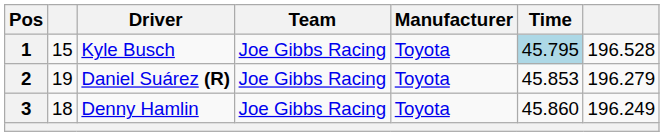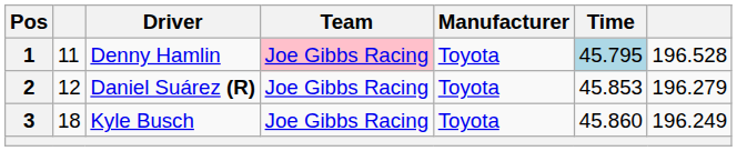 <table class="wikitable" style="font-size:95%">
 <tr>
 <th>Pos</th>
 <th></th>
 <th>Driver</th>
 <th>Team</th>
 <th>Manufacturer</th>
 <th>Time</th>
 <th></th>
 </tr>
 <tr>
 <th>1</th>
-<td>15</td>
-<td><a href='#'>Kyle Busch</a></td>
-<td><a href='#'>Joe Gibbs Racing</a></td>
+<td>11</td>
+<td><a href='#'>Denny Hamlin</a></td>
+<td style="background: pink;"><a href='#'>Joe Gibbs Racing</a></td>
 <td><a href='#'>Toyota</a></td>
 <td style="background: lightblue;">45.795</td>
 <td>196.528</td>
 </tr>
 <tr>
 <th>2</th>
-<td>19</td>
+<td>12</td>
 <td><a href='#'>Daniel Suárez</a> <strong>(R)</strong></td>
 <td><a href='#'>Joe Gibbs Racing</a></td>
 <td><a href='#'>Toyota</a></td>
 <td>45.853</td>
 <td>196.279</td>
 </tr>
 <tr>
 <th>3</th>
 <td>18</td>
-<td><a href='#'>Denny Hamlin</a></td>
+<td><a href='#'>Kyle Busch</a></td>
 <td><a href='#'>Joe Gibbs Racing</a></td>
 <td><a href='#'>Toyota</a></td>
 <td>45.860</td>
 <td>196.249</td>
 </tr>
 <tr>
 <th colspan="7"></th>
 </tr>
 </table>
